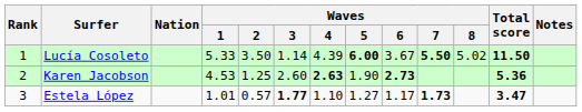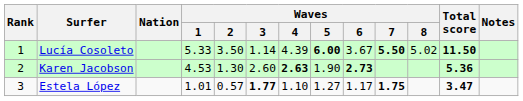 <table class="wikitable sortable" style="text-align:center">
 <tr>
 <th rowspan=2>Rank</th>
 <th rowspan=2>Surfer</th>
 <th rowspan=2>Nation</th>
 <th colspan=8>Waves</th>
 <th rowspan=2>Total<br>score</th>
 <th rowspan=2>Notes</th>
 </tr>
 <tr>
 <th>1</th>
 <th>2</th>
 <th>3</th>
 <th>4</th>
 <th>5</th>
 <th>6</th>
 <th>7</th>
 <th>8</th>
 </tr>
 <tr bgcolor=ccffcc>
 <td>1</td>
 <td align=left><a href='#'>Lucía Cosoleto</a></td>
 <td align=left></td>
 <td>5.33</td>
 <td>3.50</td>
 <td>1.14</td>
 <td>4.39</td>
 <td><strong>6.00</strong></td>
 <td>3.67</td>
 <td><strong>5.50</strong></td>
 <td>5.02</td>
 <td><strong>11.50</strong></td>
 <td></td>
 </tr>
 <tr bgcolor=ccffcc>
 <td>2</td>
 <td align=left><a href='#'>Karen Jacobson</a></td>
 <td align=left></td>
 <td>4.53</td>
-<td>1.25</td>
+<td>1.30</td>
 <td>2.60</td>
 <td><strong>2.63</strong></td>
 <td>1.90</td>
 <td><strong>2.73</strong></td>
 <td></td>
 <td></td>
 <td><strong>5.36</strong></td>
 <td></td>
 </tr>
 <tr>
 <td>3</td>
 <td align=left><a href='#'>Estela López</a></td>
 <td align=left></td>
 <td>1.01</td>
 <td>0.57</td>
 <td><strong>1.77</strong></td>
 <td>1.10</td>
 <td>1.27</td>
 <td>1.17</td>
-<td><strong>1.73</strong></td>
+<td><strong>1.75</strong></td>
 <td></td>
 <td><strong>3.47</strong></td>
 <td></td>
 </tr>
 </table>
